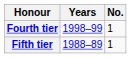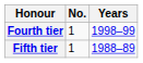 <table class="wikitable plainrowheaders">
 <tr>
 <th scope=col>Honour</th>
+<th scope=col>No.</th>
 <th scope=col>Years</th>
-<th scope=col>No.</th>
 </tr>
 <tr>
 <th scope=row><a href='#'>Fourth tier</a></th>
+<td>1</td>
 <td><a href='#'>1998–99</a></td>
-<td>1</td>
 </tr>
 <tr>
 <th scope=row><a href='#'>Fifth tier</a></th>
+<td>1</td>
 <td><a href='#'>1988–89</a></td>
-<td>1</td>
 </tr>
 </table>
